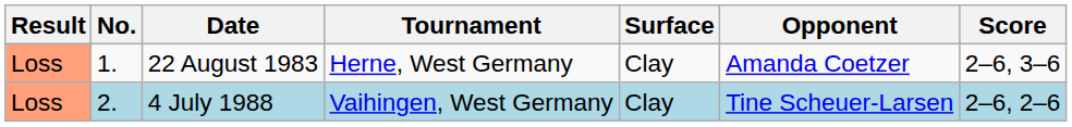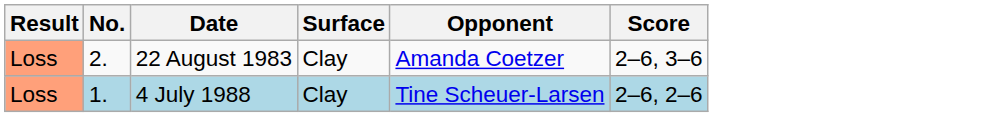 <table class="sortable wikitable" style="font-size:95%">
 <tr>
 <th>Result</th>
 <th>No.</th>
 <th>Date</th>
-<th>Tournament</th>
 <th>Surface</th>
 <th>Opponent</th>
 <th>Score</th>
 </tr>
 <tr>
 <td style="background:#ffa07a;">Loss</td>
-<td>1.</td>
+<td>2.</td>
 <td>22 August 1983</td>
-<td><a href='#'>Herne</a>, West Germany</td>
 <td>Clay</td>
 <td> <a href='#'>Amanda Coetzer</a></td>
 <td>2–6, 3–6</td>
 </tr>
 <tr style="background:lightblue;">
 <td style="background:#ffa07a;">Loss</td>
-<td>2.</td>
+<td>1.</td>
 <td>4 July 1988</td>
-<td><a href='#'>Vaihingen</a>, West Germany</td>
 <td>Clay</td>
 <td> <a href='#'>Tine Scheuer-Larsen</a></td>
 <td>2–6, 2–6</td>
 </tr>
 </table>
